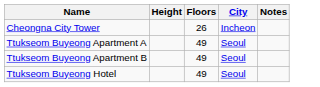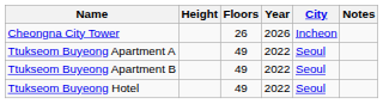 <table class="wikitable sortable">
 <tr>
 <th>Name</th>
 <th>Height</th>
 <th>Floors</th>
+<th>Year</th>
 <th><a href='#'>City</a></th>
 <th class="unsortable">Notes</th>
 </tr>
 <tr>
 <td><a href='#'>Cheongna City Tower</a></td>
 <td align="center"></td>
 <td align="center">26</td>
+<td align="center">2026</td>
 <td><a href='#'>Incheon</a></td>
 <td></td>
 </tr>
 <tr>
 <td><a href='#'>Ttukseom Buyeong</a> Apartment A</td>
 <td align="center"></td>
 <td align="center">49</td>
+<td align="center">2022</td>
 <td><a href='#'>Seoul</a></td>
 <td></td>
 </tr>
 <tr>
 <td><a href='#'>Ttukseom Buyeong</a> Apartment B</td>
 <td align="center"></td>
 <td align="center">49</td>
+<td align="center">2022</td>
 <td><a href='#'>Seoul</a></td>
 <td></td>
 </tr>
 <tr>
 <td><a href='#'>Ttukseom Buyeong</a> Hotel</td>
 <td align="center"></td>
 <td align="center">49</td>
+<td align="center">2022</td>
 <td><a href='#'>Seoul</a></td>
 <td></td>
 </tr>
 </table>
